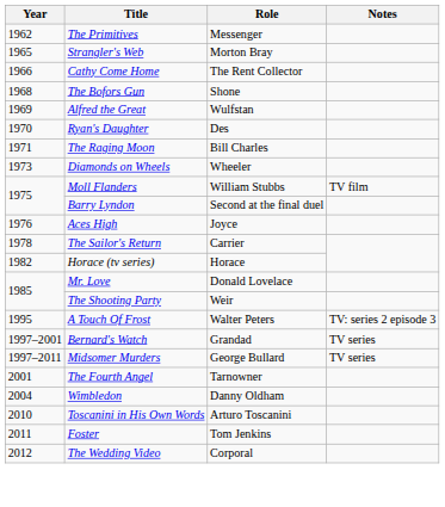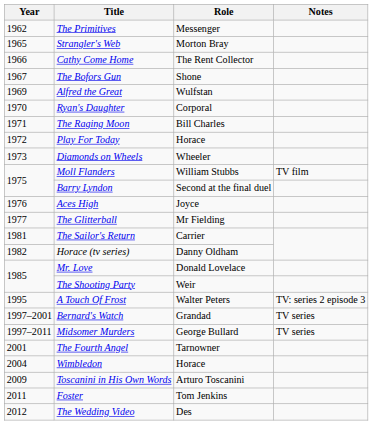 <table class="wikitable sortable">
 <tr>
 <th>Year</th>
 <th>Title</th>
 <th>Role</th>
 <th class="unsortable">Notes</th>
 </tr>
 <tr>
 <td>1962</td>
 <td><em><a href='#'>The Primitives</a></em></td>
 <td>Messenger</td>
 <td></td>
 </tr>
 <tr>
 <td>1965</td>
 <td><em><a href='#'>Strangler's Web</a></em></td>
 <td>Morton Bray</td>
 <td></td>
 </tr>
 <tr>
 <td>1966</td>
 <td><em><a href='#'>Cathy Come Home</a></em></td>
 <td>The Rent Collector</td>
 <td></td>
 </tr>
 <tr>
-<td>1968</td>
+<td>1967</td>
 <td><em><a href='#'>The Bofors Gun</a></em></td>
 <td>Shone</td>
 <td></td>
 </tr>
 <tr>
 <td>1969</td>
 <td><em><a href='#'>Alfred the Great</a></em></td>
 <td>Wulfstan</td>
 <td></td>
 </tr>
 <tr>
 <td>1970</td>
 <td><em><a href='#'>Ryan's Daughter</a></em></td>
-<td>Des</td>
+<td>Corporal</td>
 <td></td>
 </tr>
 <tr>
 <td>1971</td>
 <td><em><a href='#'>The Raging Moon</a></em></td>
 <td>Bill Charles</td>
+<td></td>
+</tr>
+<tr>
+<td>1972</td>
+<td><em><a href='#'>Play For Today</a></em></td>
+<td>Horace</td>
 <td></td>
 </tr>
 <tr>
 <td>1973</td>
 <td><em><a href='#'>Diamonds on Wheels</a></em></td>
 <td>Wheeler</td>
 <td></td>
 </tr>
 <tr>
 <td rowspan=2>1975</td>
 <td><em><a href='#'>Moll Flanders</a></em></td>
 <td>William Stubbs</td>
 <td>TV film</td>
 </tr>
 <tr>
 <td><em><a href='#'>Barry Lyndon</a></em></td>
 <td>Second at the final duel</td>
 <td></td>
 </tr>
 <tr>
 <td>1976</td>
 <td><em><a href='#'>Aces High</a></em></td>
 <td>Joyce</td>
 <td></td>
 </tr>
 <tr>
-<td>1978</td>
+<td>1977</td>
+<td><em><a href='#'>The Glitterball</a></em></td>
+<td>Mr Fielding</td>
+<td></td>
+</tr>
+<tr>
+<td>1981</td>
 <td><em><a href='#'>The Sailor's Return</a></em></td>
 <td>Carrier</td>
 </tr>
 <tr>
 <td>1982</td>
 <td><em>Horace (tv series)</em></td>
-<td>Horace</td>
+<td>Danny Oldham</td>
 </tr>
 <tr>
 <td rowspan=2>1985</td>
 <td><em><a href='#'>Mr. Love</a></em></td>
 <td>Donald Lovelace</td>
 <td></td>
 </tr>
 <tr>
 <td><em><a href='#'>The Shooting Party</a></em></td>
 <td>Weir</td>
 <td></td>
 </tr>
 <tr>
 <td>1995</td>
 <td><em><a href='#'>A Touch Of Frost</a></em></td>
 <td>Walter Peters</td>
 <td>TV: series 2 episode 3</td>
 </tr>
 <tr>
 <td>1997–2001</td>
 <td><em><a href='#'>Bernard's Watch</a></em></td>
 <td>Grandad</td>
 <td>TV series</td>
 </tr>
 <tr>
 <td>1997–2011</td>
 <td><em><a href='#'>Midsomer Murders</a></em></td>
 <td>George Bullard</td>
 <td>TV series</td>
 </tr>
 <tr>
 <td>2001</td>
 <td><em><a href='#'>The Fourth Angel</a></em></td>
 <td>Tarnowner</td>
 <td></td>
 </tr>
 <tr>
 <td>2004</td>
 <td><em><a href='#'>Wimbledon</a></em></td>
-<td>Danny Oldham</td>
+<td>Horace</td>
 <td></td>
 </tr>
 <tr>
-<td>2010</td>
+<td>2009</td>
 <td><em><a href='#'>Toscanini in His Own Words</a></em></td>
 <td>Arturo Toscanini</td>
 <td></td>
 </tr>
 <tr>
 <td>2011</td>
 <td><em><a href='#'>Foster</a></em></td>
 <td>Tom Jenkins</td>
 <td></td>
 </tr>
 <tr>
 <td>2012</td>
 <td><em><a href='#'>The Wedding Video</a></em></td>
-<td>Corporal</td>
+<td>Des</td>
 <td></td>
 </tr>
 </table>
